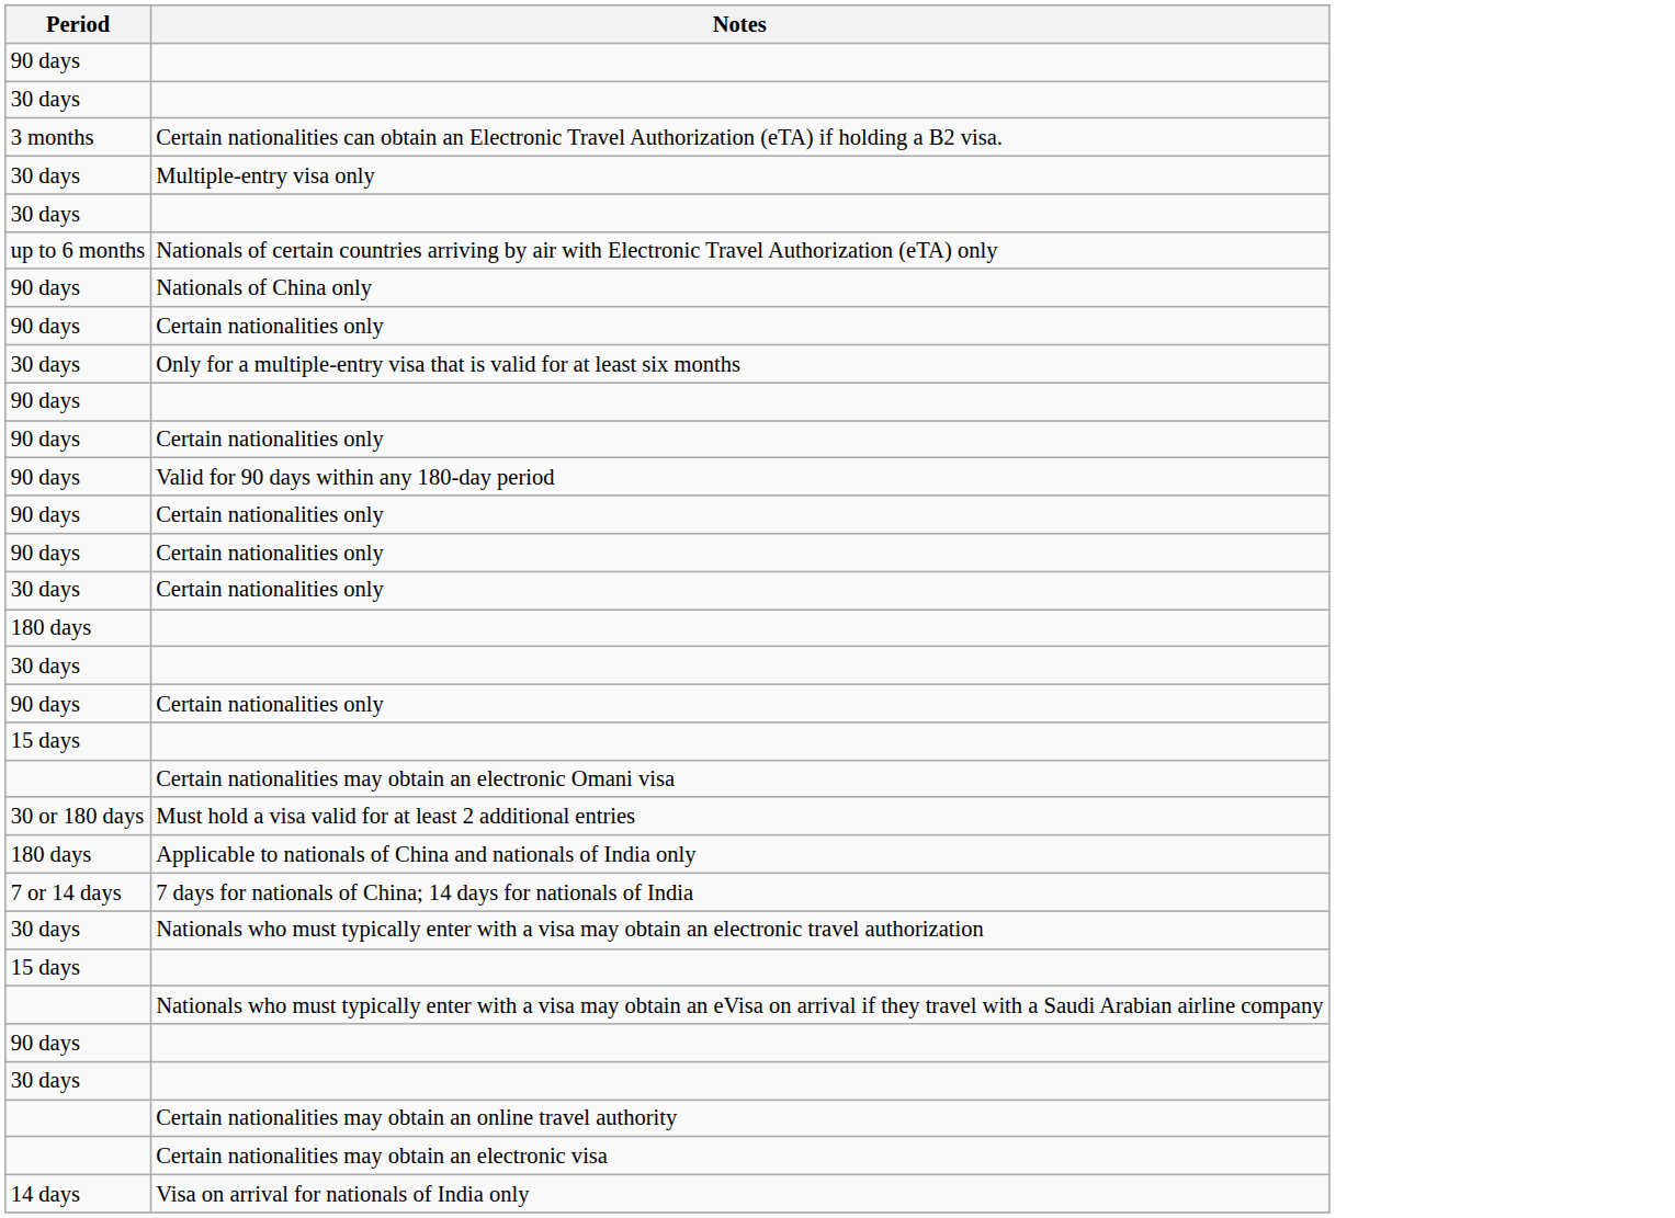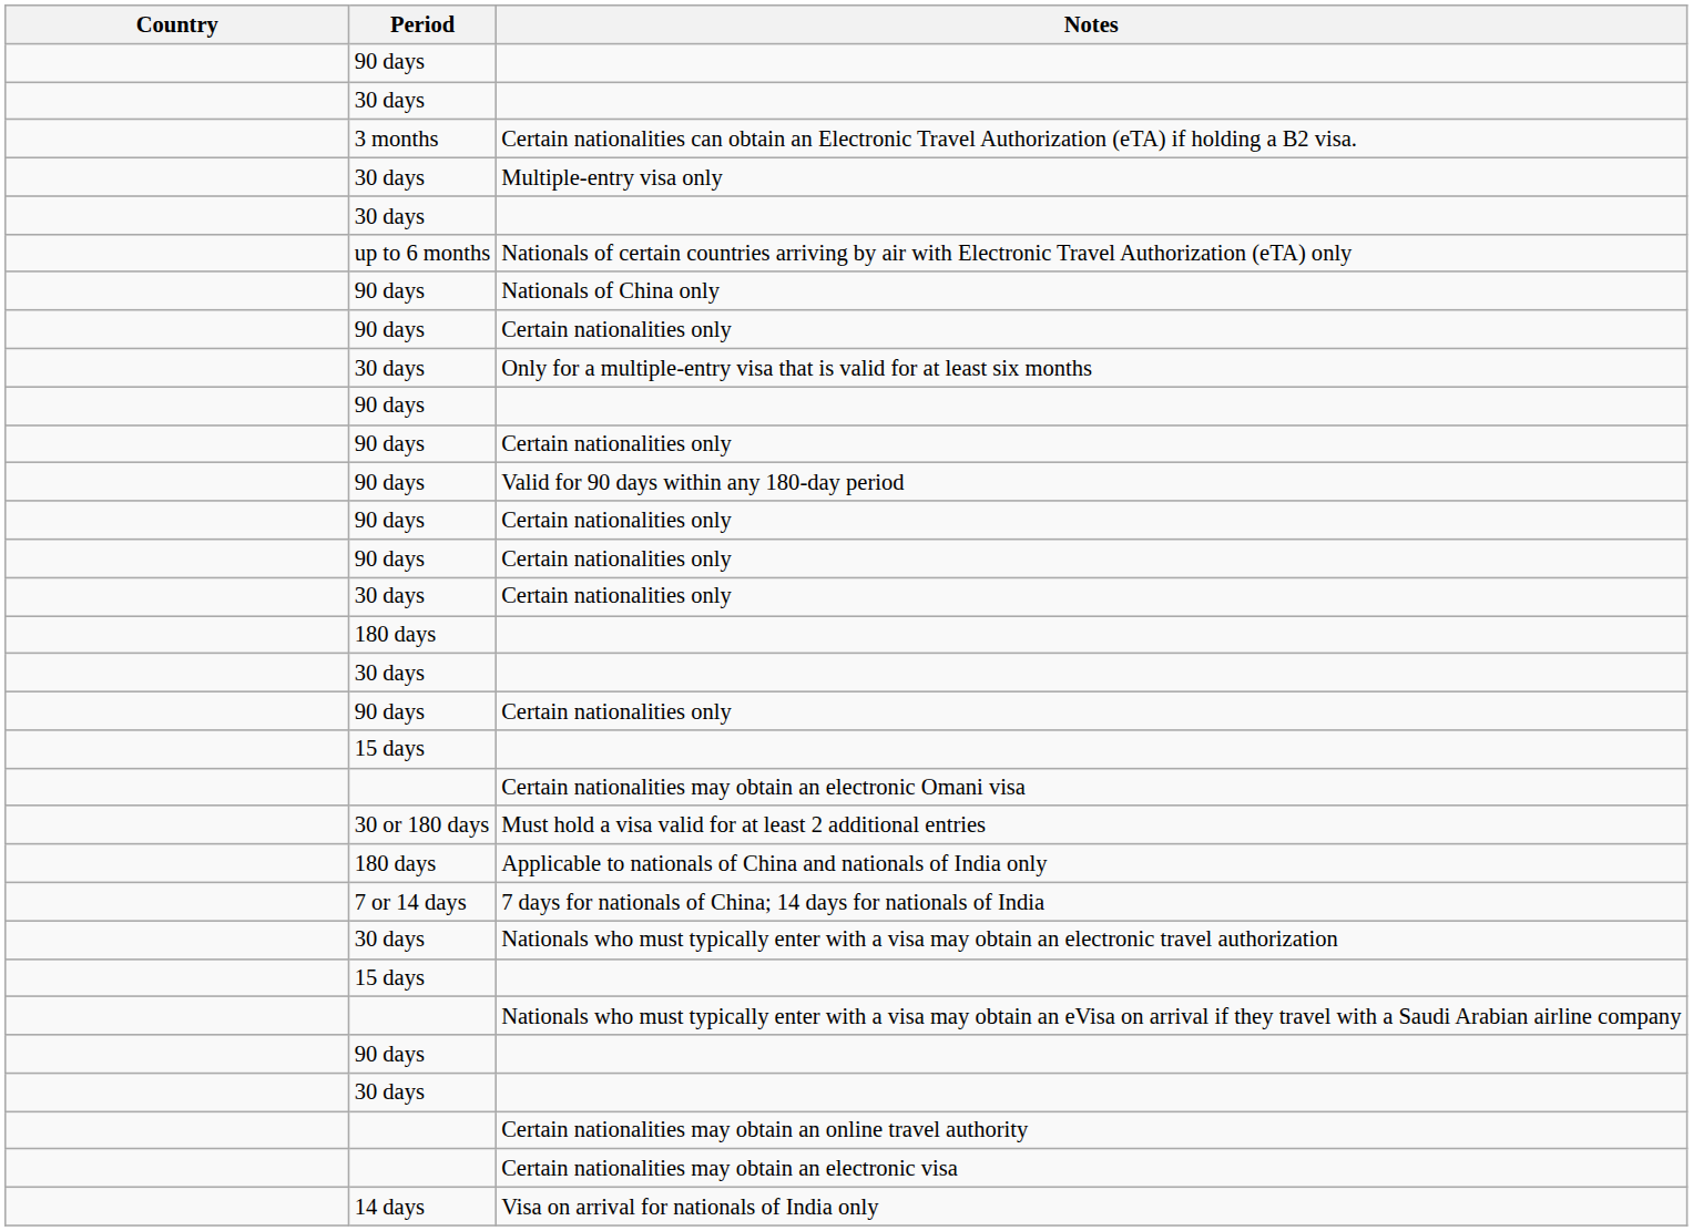 <table class="wikitable sortable" style="font-size:small; line-height:1.2">
 <tr>
+<th style="width:190px">Country</th>
 <th>Period</th>
 <th class="unsortable">Notes</th>
 </tr>
 <tr>
+<td></td>
 <td>90 days</td>
 <td></td>
 </tr>
 <tr>
+<td></td>
 <td>30 days</td>
 <td></td>
 </tr>
 <tr>
+<td></td>
 <td>3 months</td>
 <td>Certain nationalities can obtain an Electronic Travel Authorization (eTA) if holding a B2 visa.</td>
 </tr>
 <tr>
+<td></td>
 <td>30 days</td>
 <td>Multiple-entry visa only</td>
 </tr>
 <tr>
+<td></td>
 <td>30 days</td>
 <td Multiple-entry visa only></td>
 </tr>
 <tr>
+<td></td>
 <td>up to 6 months</td>
 <td>Nationals of certain countries arriving by air with Electronic Travel Authorization (eTA) only</td>
 </tr>
 <tr>
+<td></td>
 <td>90 days</td>
 <td>Nationals of China only</td>
 </tr>
 <tr>
+<td></td>
 <td>90 days</td>
 <td>Certain nationalities only</td>
 </tr>
 <tr>
+<td></td>
 <td>30 days</td>
 <td>Only for a multiple-entry visa that is valid for at least six months</td>
 </tr>
 <tr>
+<td></td>
 <td>90 days</td>
 <td></td>
 </tr>
 <tr>
+<td></td>
 <td>90 days</td>
 <td>Certain nationalities only</td>
 </tr>
 <tr>
+<td></td>
 <td>90 days</td>
 <td>Valid for 90 days within any 180-day period</td>
 </tr>
 <tr>
+<td></td>
 <td>90 days</td>
 <td>Certain nationalities only</td>
 </tr>
 <tr>
+<td></td>
 <td>90 days</td>
 <td>Certain nationalities only</td>
 </tr>
 <tr>
+<td></td>
 <td>30 days</td>
 <td>Certain nationalities only</td>
 </tr>
 <tr>
+<td></td>
 <td>180 days</td>
 <td></td>
 </tr>
 <tr>
+<td></td>
 <td>30 days</td>
 <td></td>
 </tr>
 <tr>
+<td></td>
 <td>90 days</td>
 <td>Certain nationalities only</td>
 </tr>
 <tr>
+<td></td>
 <td>15 days</td>
 <td> </td>
 </tr>
 <tr>
+<td></td>
 <td> </td>
 <td>Certain nationalities may obtain an electronic Omani visa</td>
 </tr>
 <tr>
+<td></td>
 <td>30 or 180 days</td>
 <td>Must hold a visa valid for at least 2 additional entries</td>
 </tr>
 <tr>
+<td></td>
 <td>180 days</td>
 <td>Applicable to nationals of China and nationals of India only</td>
 </tr>
 <tr>
+<td></td>
 <td>7 or 14 days</td>
 <td>7 days for nationals of China; 14 days for nationals of India</td>
 </tr>
 <tr>
+<td></td>
 <td>30 days</td>
 <td>Nationals who must typically enter with a visa may obtain an electronic travel authorization</td>
 </tr>
 <tr>
+<td></td>
 <td>15 days</td>
 <td> </td>
 </tr>
 <tr>
+<td></td>
 <td> </td>
 <td>Nationals who must typically enter with a visa may obtain an eVisa on arrival if they travel with a Saudi Arabian airline company</td>
 </tr>
 <tr>
+<td></td>
 <td>90 days</td>
 <td></td>
 </tr>
 <tr>
+<td></td>
 <td>30 days</td>
 <td> </td>
 </tr>
 <tr>
+<td></td>
 <td> </td>
 <td>Certain nationalities may obtain an online travel authority</td>
 </tr>
 <tr>
+<td></td>
 <td> </td>
 <td>Certain nationalities may obtain an electronic visa</td>
 </tr>
 <tr>
+<td></td>
 <td>14 days</td>
 <td>Visa on arrival for nationals of India only</td>
 </tr>
 </table>
